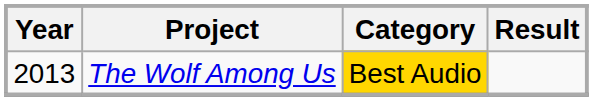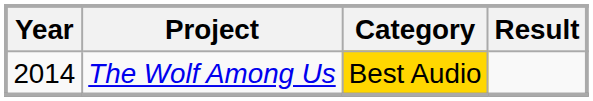 <table class="wikitable" style="border:2px #aaa solid; font-size:90%;">
 <tr style="background:#ccc; text-align:center;">
 <th>Year</th>
 <th>Project</th>
 <th>Category</th>
 <th>Result</th>
 </tr>
 <tr>
-<td>2013</td>
+<td>2014</td>
 <td><em><a href='#'>The Wolf Among Us</a></em></td>
 <td style="background: gold;">Best Audio</td>
 <td></td>
 </tr>
 <tr>
 </tr>
 <tr style="border-top:2px solid gray;">
 </tr>
 </table>
